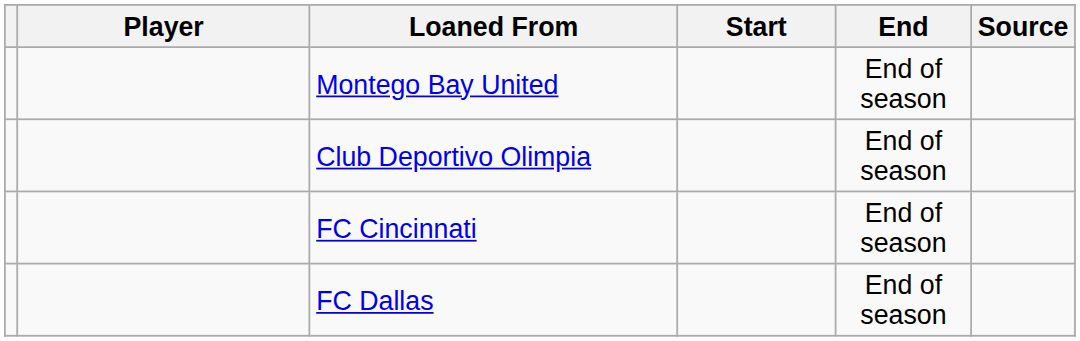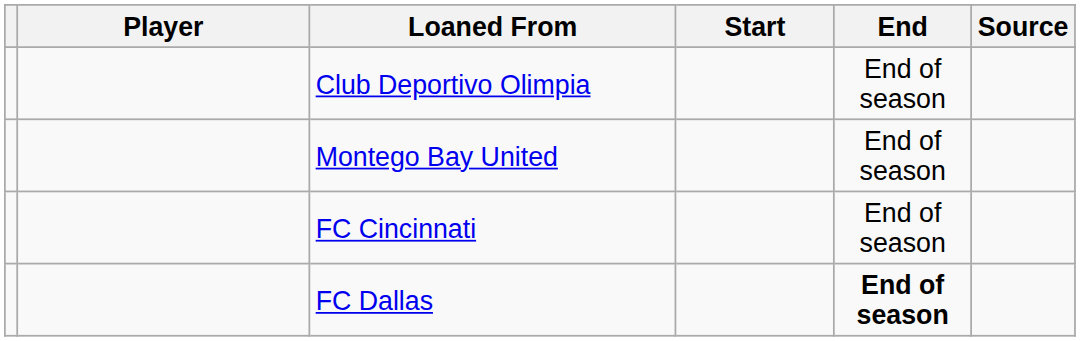 <table class="wikitable plainrowheaders sortable" style="font-size:95%">
 <tr>
 <th></th>
 <th scope=col style="width:200px;"><strong>Player</strong></th>
 <th scope=col style="width:250px;"><strong>Loaned From</strong></th>
 <th scope=col style="width:100px;"><strong>Start</strong></th>
 <th scope=col style="width:78px;"><strong>End</strong></th>
 <th><strong>Source</strong></th>
 </tr>
 <tr>
 <td align=center></td>
 <td></td>
-<td> <a href='#'>Montego Bay United</a></td>
+<td> <a href='#'>Club Deportivo Olimpia</a></td>
 <td align=center></td>
 <td align=center>End of season</td>
 <td align=center></td>
 </tr>
 <tr>
 <td align=center></td>
 <td></td>
-<td> <a href='#'>Club Deportivo Olimpia</a></td>
+<td> <a href='#'>Montego Bay United</a></td>
 <td align=center></td>
 <td align=center>End of season</td>
 <td align=center></td>
 </tr>
 <tr>
 <td align=center></td>
 <td></td>
 <td> <a href='#'>FC Cincinnati</a></td>
 <td align=center></td>
 <td align=center>End of season</td>
 <td align=center></td>
 </tr>
 <tr>
 <td align=center></td>
 <td></td>
 <td> <a href='#'>FC Dallas</a></td>
 <td align=center></td>
-<td align=center>End of season</td>
+<td align=center><strong>End of season</strong></td>
 <td align=center></td>
 </tr>
 </table>
